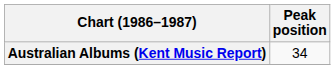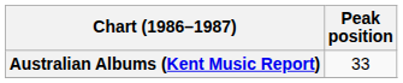 <table class="wikitable sortable plainrowheaders" style="text-align:center">
 <tr>
 <th scope="col">Chart (1986–1987)</th>
 <th scope="col">Peak<br>position</th>
 </tr>
 <tr>
 <th scope="row">Australian Albums (<a href='#'>Kent Music Report</a>)</th>
-<td>34</td>
+<td>33</td>
 </tr>
 <tr>
 </tr>
 <tr>
 </tr>
 <tr>
 </tr>
 <tr>
 </tr>
 <tr>
 </tr>
 <tr>
 </tr>
 <tr>
 </tr>
 <tr>
 </tr>
 <tr>
 </tr>
 <tr>
 </tr>
 </table>
